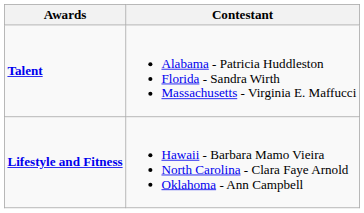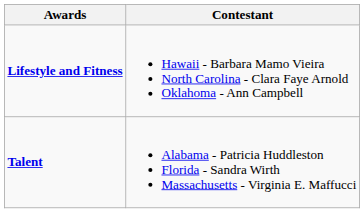 <table class="wikitable">
 <tr>
 <th>Awards</th>
 <th>Contestant</th>
 </tr>
 <tr>
+<td><strong><a href='#'>Lifestyle and Fitness</a></strong></td>
+<td><br><ul><li> <a href='#'>Hawaii</a> - Barbara Mamo Vieira</li><li> <a href='#'>North Carolina</a> - Clara Faye Arnold</li><li> <a href='#'>Oklahoma</a> - Ann Campbell</li></ul></td>
+</tr>
+<tr>
 <td><strong><a href='#'>Talent</a></strong></td>
 <td><br><ul><li> <a href='#'>Alabama</a> - Patricia Huddleston</li><li> <a href='#'>Florida</a> - Sandra Wirth</li><li> <a href='#'>Massachusetts</a> - Virginia E. Maffucci</li></ul></td>
 </tr>
-<tr>
-<td><strong><a href='#'>Lifestyle and Fitness</a></strong></td>
-<td><br><ul><li> <a href='#'>Hawaii</a> - Barbara Mamo Vieira</li><li> <a href='#'>North Carolina</a> - Clara Faye Arnold</li><li> <a href='#'>Oklahoma</a> - Ann Campbell</li></ul></td>
-</tr>
 </table>
